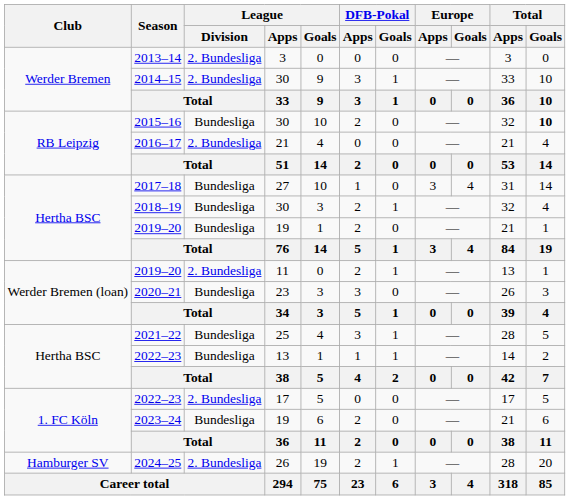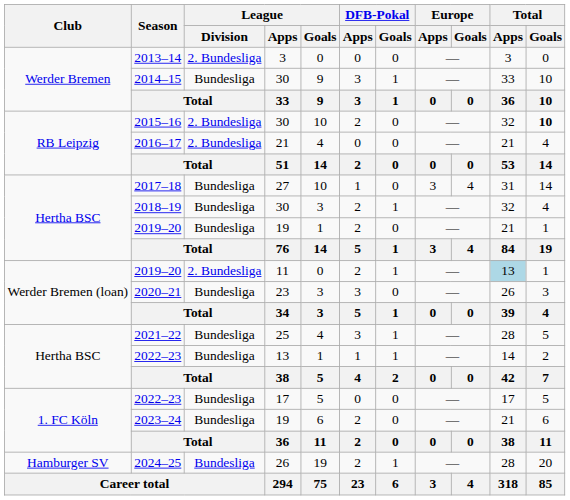 <table class="wikitable" style="text-align:center">
 <tr>
 <th rowspan="2">Club</th>
 <th rowspan="2">Season</th>
 <th colspan="3">League</th>
 <th colspan="2"><a href='#'>DFB-Pokal</a></th>
 <th colspan="2">Europe</th>
 <th colspan="2">Total</th>
 </tr>
 <tr>
 <th>Division</th>
 <th>Apps</th>
 <th>Goals</th>
 <th>Apps</th>
 <th>Goals</th>
 <th>Apps</th>
 <th>Goals</th>
 <th>Apps</th>
 <th>Goals</th>
 </tr>
 <tr>
 <td rowspan="3"><a href='#'>Werder Bremen</a></td>
 <td><a href='#'>2013–14</a></td>
 <td><a href='#'>2. Bundesliga</a></td>
 <td>3</td>
 <td>0</td>
 <td>0</td>
 <td>0</td>
 <td colspan="2">—</td>
 <td>3</td>
 <td>0</td>
 </tr>
 <tr>
 <td><a href='#'>2014–15</a></td>
-<td><a href='#'>2. Bundesliga</a></td>
+<td>Bundesliga</td>
 <td>30</td>
 <td>9</td>
 <td>3</td>
 <td>1</td>
 <td colspan="2">—</td>
 <td>33</td>
 <td>10</td>
 </tr>
 <tr>
 <th colspan="2">Total</th>
 <th>33</th>
 <th>9</th>
 <th>3</th>
 <th>1</th>
 <th>0</th>
 <th>0</th>
 <th>36</th>
 <th>10</th>
 </tr>
 <tr>
 <td rowspan="3"><a href='#'>RB Leipzig</a></td>
 <td><a href='#'>2015–16</a></td>
-<td>Bundesliga</td>
+<td><a href='#'>2. Bundesliga</a></td>
 <td>30</td>
 <td>10</td>
 <td>2</td>
 <td>0</td>
 <td colspan="2">—</td>
 <td>32</td>
 <td><strong>10</strong></td>
 </tr>
 <tr>
 <td><a href='#'>2016–17</a></td>
 <td><a href='#'>2. Bundesliga</a></td>
 <td>21</td>
 <td>4</td>
 <td>0</td>
 <td>0</td>
 <td colspan="2">—</td>
 <td>21</td>
 <td>4</td>
 </tr>
 <tr>
 <th colspan="2">Total</th>
 <th>51</th>
 <th>14</th>
 <th>2</th>
 <th>0</th>
 <th>0</th>
 <th>0</th>
 <th>53</th>
 <th>14</th>
 </tr>
 <tr>
 <td rowspan="4"><a href='#'>Hertha BSC</a></td>
 <td><a href='#'>2017–18</a></td>
 <td>Bundesliga</td>
 <td>27</td>
 <td>10</td>
 <td>1</td>
 <td>0</td>
 <td>3</td>
 <td>4</td>
 <td>31</td>
 <td>14</td>
 </tr>
 <tr>
 <td><a href='#'>2018–19</a></td>
 <td>Bundesliga</td>
 <td>30</td>
 <td>3</td>
 <td>2</td>
 <td>1</td>
 <td colspan="2">—</td>
 <td>32</td>
 <td>4</td>
 </tr>
 <tr>
 <td><a href='#'>2019–20</a></td>
 <td>Bundesliga</td>
 <td>19</td>
 <td>1</td>
 <td>2</td>
 <td>0</td>
 <td colspan="2">—</td>
 <td>21</td>
 <td>1</td>
 </tr>
 <tr>
 <th colspan="2">Total</th>
 <th>76</th>
 <th>14</th>
 <th>5</th>
 <th>1</th>
 <th>3</th>
 <th>4</th>
 <th>84</th>
 <th>19</th>
 </tr>
 <tr>
 <td rowspan="3">Werder Bremen (loan)</td>
 <td><a href='#'>2019–20</a></td>
 <td><a href='#'>2. Bundesliga</a></td>
 <td>11</td>
 <td>0</td>
 <td>2</td>
 <td>1</td>
 <td colspan="2">—</td>
-<td>13</td>
+<td style="background: lightblue;">13</td>
 <td>1</td>
 </tr>
 <tr>
 <td><a href='#'>2020–21</a></td>
 <td>Bundesliga</td>
 <td>23</td>
 <td>3</td>
 <td>3</td>
 <td>0</td>
 <td colspan="2">—</td>
 <td>26</td>
 <td>3</td>
 </tr>
 <tr>
 <th colspan="2">Total</th>
 <th>34</th>
 <th>3</th>
 <th>5</th>
 <th>1</th>
 <th>0</th>
 <th>0</th>
 <th>39</th>
 <th>4</th>
 </tr>
 <tr>
 <td rowspan="3">Hertha BSC</td>
 <td><a href='#'>2021–22</a></td>
 <td>Bundesliga</td>
 <td>25</td>
 <td>4</td>
 <td>3</td>
 <td>1</td>
 <td colspan="2">—</td>
 <td>28</td>
 <td>5</td>
 </tr>
 <tr>
 <td><a href='#'>2022–23</a></td>
 <td>Bundesliga</td>
 <td>13</td>
 <td>1</td>
 <td>1</td>
 <td>1</td>
 <td colspan="2">—</td>
 <td>14</td>
 <td>2</td>
 </tr>
 <tr>
 <th colspan="2">Total</th>
 <th>38</th>
 <th>5</th>
 <th>4</th>
 <th>2</th>
 <th>0</th>
 <th>0</th>
 <th>42</th>
 <th>7</th>
 </tr>
 <tr>
 <td rowspan="3"><a href='#'>1. FC Köln</a></td>
 <td><a href='#'>2022–23</a></td>
-<td><a href='#'>2. Bundesliga</a></td>
+<td>Bundesliga</td>
 <td>17</td>
 <td>5</td>
 <td>0</td>
 <td>0</td>
 <td colspan="2">—</td>
 <td>17</td>
 <td>5</td>
 </tr>
 <tr>
 <td><a href='#'>2023–24</a></td>
 <td>Bundesliga</td>
 <td>19</td>
 <td>6</td>
 <td>2</td>
 <td>0</td>
 <td colspan="2">—</td>
 <td>21</td>
 <td>6</td>
 </tr>
 <tr>
 <th colspan="2">Total</th>
 <th>36</th>
 <th>11</th>
 <th>2</th>
 <th>0</th>
 <th>0</th>
 <th>0</th>
 <th>38</th>
 <th>11</th>
 </tr>
 <tr>
 <td><a href='#'>Hamburger SV</a></td>
 <td><a href='#'>2024–25</a></td>
-<td><a href='#'>2. Bundesliga</a></td>
+<td><a href='#'>Bundesliga</a></td>
 <td>26</td>
 <td>19</td>
 <td>2</td>
 <td>1</td>
 <td colspan="2">—</td>
 <td>28</td>
 <td>20</td>
 </tr>
 <tr>
 <th colspan="3">Career total</th>
 <th>294</th>
 <th>75</th>
 <th>23</th>
 <th>6</th>
 <th>3</th>
 <th>4</th>
 <th>318</th>
 <th>85</th>
 </tr>
 </table>
